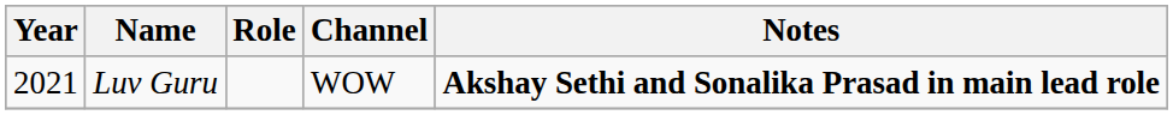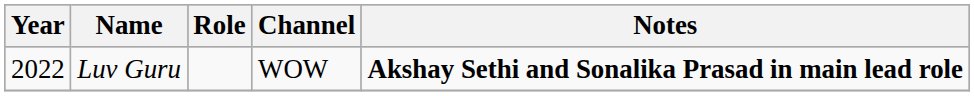 <table class="wikitable">
 <tr>
 <th>Year</th>
 <th>Name</th>
 <th>Role</th>
 <th>Channel</th>
 <th>Notes</th>
 </tr>
 <tr>
-<td>2021</td>
+<td>2022</td>
 <td><em>Luv Guru</em></td>
 <td></td>
 <td>WOW</td>
 <td><strong>Akshay Sethi and Sonalika Prasad in main lead role</strong></td>
 </tr>
 <tr>
 </tr>
 </table>
